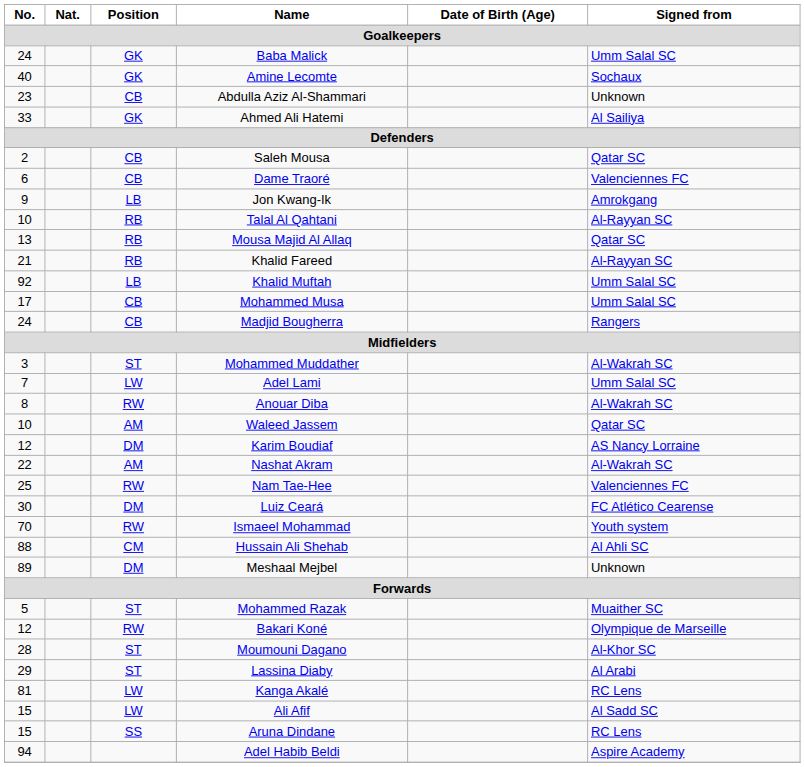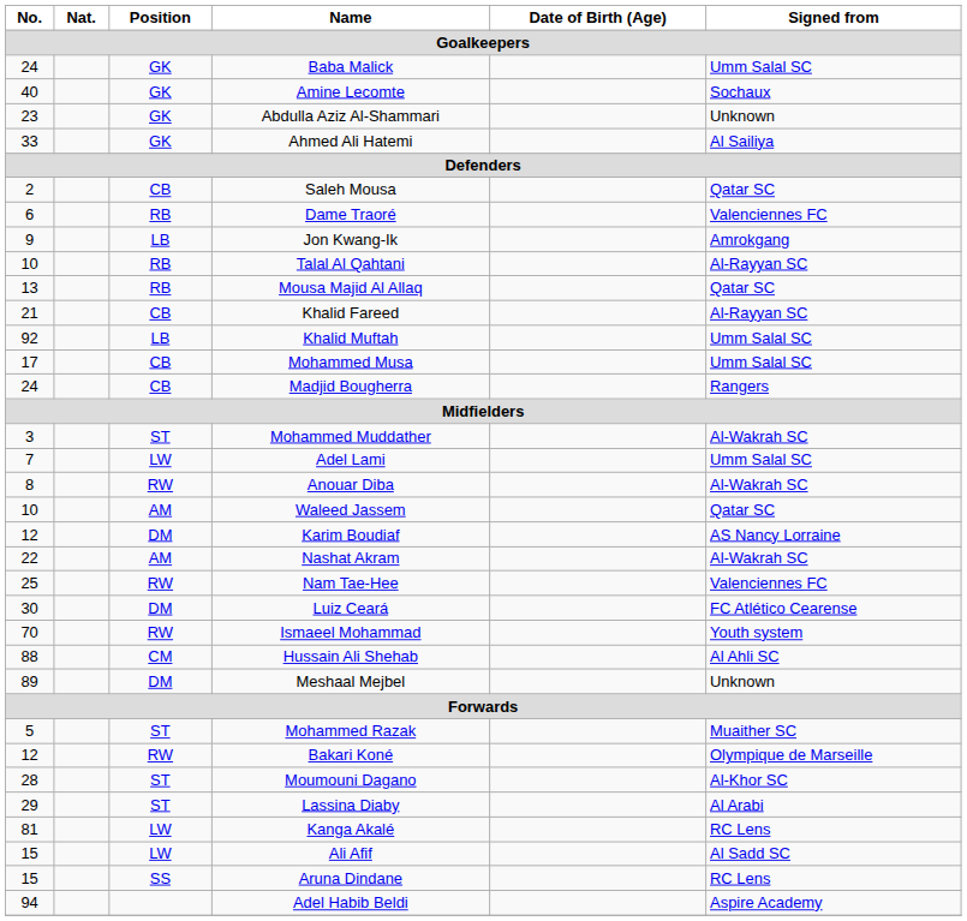 <table class="wikitable" style="text-align:center; font-size:90%; width:70%">
 <tr>
 <th style="background:white; color:black; text-align:center;">No.</th>
 <th style="background:white; color:black; text-align:center;">Nat.</th>
 <th style="background:white; color:black; text-align:center;">Position</th>
 <th style="background:white; color:black; text-align:center;">Name</th>
 <th style="background:white; color:black; text-align:center;">Date of Birth (Age)</th>
 <th style="background:white; color:black; text-align:center;">Signed from</th>
 </tr>
 <tr>
 <th colspan=10 style="background:#DCDCDC; text-align:center;">Goalkeepers</th>
 </tr>
 <tr>
 <td>24</td>
 <td></td>
 <td><a href='#'>GK</a></td>
 <td><a href='#'>Baba Malick</a></td>
 <td></td>
 <td style="text-align:left"> <a href='#'>Umm Salal SC</a></td>
 </tr>
 <tr>
 <td>40</td>
 <td></td>
 <td><a href='#'>GK</a></td>
 <td><a href='#'>Amine Lecomte</a></td>
 <td></td>
 <td style="text-align:left"> <a href='#'>Sochaux</a></td>
 </tr>
 <tr>
 <td>23</td>
 <td></td>
-<td><a href='#'>CB</a></td>
+<td><a href='#'>GK</a></td>
 <td>Abdulla Aziz Al-Shammari</td>
 <td></td>
 <td style="text-align:left"> Unknown</td>
 </tr>
 <tr>
 <td>33</td>
 <td></td>
 <td><a href='#'>GK</a></td>
 <td>Ahmed Ali Hatemi</td>
 <td></td>
 <td style="text-align:left"> <a href='#'>Al Sailiya</a></td>
 </tr>
 <tr>
 <th colspan=10 style="background:#DCDCDC; text-align:center;">Defenders</th>
 </tr>
 <tr>
 <td>2</td>
 <td></td>
 <td><a href='#'>CB</a></td>
 <td>Saleh Mousa</td>
 <td></td>
 <td style="text-align:left"> <a href='#'>Qatar SC</a></td>
 </tr>
 <tr>
 <td>6</td>
 <td></td>
-<td><a href='#'>CB</a></td>
+<td><a href='#'>RB</a></td>
 <td><a href='#'>Dame Traoré</a></td>
 <td></td>
 <td style="text-align:left"> <a href='#'>Valenciennes FC</a></td>
 </tr>
 <tr>
 <td>9</td>
 <td></td>
 <td><a href='#'>LB</a></td>
 <td>Jon Kwang-Ik</td>
 <td></td>
 <td style="text-align:left"> <a href='#'>Amrokgang</a></td>
 </tr>
 <tr>
 <td>10</td>
 <td></td>
 <td><a href='#'>RB</a></td>
 <td><a href='#'>Talal Al Qahtani</a></td>
 <td></td>
 <td style="text-align:left"> <a href='#'>Al-Rayyan SC</a></td>
 </tr>
 <tr>
 <td>13</td>
 <td></td>
 <td><a href='#'>RB</a></td>
 <td><a href='#'>Mousa Majid Al Allaq</a></td>
 <td></td>
 <td style="text-align:left"> <a href='#'>Qatar SC</a></td>
 </tr>
 <tr>
 <td>21</td>
 <td></td>
-<td><a href='#'>RB</a></td>
+<td><a href='#'>CB</a></td>
 <td>Khalid Fareed</td>
 <td></td>
 <td style="text-align:left"> <a href='#'>Al-Rayyan SC</a></td>
 </tr>
 <tr>
 <td>92</td>
 <td></td>
 <td><a href='#'>LB</a></td>
 <td><a href='#'>Khalid Muftah</a></td>
 <td></td>
 <td style="text-align:left"> <a href='#'>Umm Salal SC</a></td>
 </tr>
 <tr>
 <td>17</td>
 <td></td>
 <td><a href='#'>CB</a></td>
 <td><a href='#'>Mohammed Musa</a></td>
 <td></td>
 <td style="text-align:left"> <a href='#'>Umm Salal SC</a></td>
 </tr>
 <tr>
 <td>24</td>
 <td></td>
 <td><a href='#'>CB</a></td>
 <td><a href='#'>Madjid Bougherra</a></td>
 <td></td>
 <td style="text-align:left"> <a href='#'>Rangers</a></td>
 </tr>
 <tr>
 <th colspan=10 style="background:#DCDCDC; text-align:center;">Midfielders</th>
 </tr>
 <tr>
 <td>3</td>
 <td></td>
 <td><a href='#'>ST</a></td>
 <td><a href='#'>Mohammed Muddather</a></td>
 <td></td>
 <td style="text-align:left"> <a href='#'>Al-Wakrah SC</a></td>
 </tr>
 <tr>
 <td>7</td>
 <td></td>
 <td><a href='#'>LW</a></td>
 <td><a href='#'>Adel Lami</a></td>
 <td></td>
 <td style="text-align:left"> <a href='#'>Umm Salal SC</a></td>
 </tr>
 <tr>
 <td>8</td>
 <td></td>
 <td><a href='#'>RW</a></td>
 <td><a href='#'>Anouar Diba</a></td>
 <td></td>
 <td style="text-align:left"> <a href='#'>Al-Wakrah SC</a></td>
 </tr>
 <tr>
 <td>10</td>
 <td></td>
 <td><a href='#'>AM</a></td>
 <td><a href='#'>Waleed Jassem</a></td>
 <td></td>
 <td style="text-align:left"> <a href='#'>Qatar SC</a></td>
 </tr>
 <tr>
 <td>12</td>
 <td></td>
 <td><a href='#'>DM</a></td>
 <td><a href='#'>Karim Boudiaf</a></td>
 <td></td>
 <td style="text-align:left"> <a href='#'>AS Nancy Lorraine</a></td>
 </tr>
 <tr>
 <td>22</td>
 <td></td>
 <td><a href='#'>AM</a></td>
 <td><a href='#'>Nashat Akram</a></td>
 <td></td>
 <td style="text-align:left"> <a href='#'>Al-Wakrah SC</a></td>
 </tr>
 <tr>
 <td>25</td>
 <td></td>
 <td><a href='#'>RW</a></td>
 <td><a href='#'>Nam Tae-Hee</a></td>
 <td></td>
 <td style="text-align:left"> <a href='#'>Valenciennes FC</a></td>
 </tr>
 <tr>
 <td>30</td>
 <td></td>
 <td><a href='#'>DM</a></td>
 <td><a href='#'>Luiz Ceará</a></td>
 <td></td>
 <td style="text-align:left"> <a href='#'>FC Atlético Cearense</a></td>
 </tr>
 <tr>
 <td>70</td>
 <td></td>
 <td><a href='#'>RW</a></td>
 <td><a href='#'>Ismaeel Mohammad</a></td>
 <td></td>
 <td style="text-align:left"> <a href='#'>Youth system</a></td>
 </tr>
 <tr>
 <td>88</td>
 <td></td>
 <td><a href='#'>CM</a></td>
 <td><a href='#'>Hussain Ali Shehab</a></td>
 <td></td>
 <td style="text-align:left"> <a href='#'>Al Ahli SC</a></td>
 </tr>
 <tr>
 <td>89</td>
 <td></td>
 <td><a href='#'>DM</a></td>
 <td>Meshaal Mejbel</td>
 <td></td>
 <td style="text-align:left"> Unknown</td>
 </tr>
 <tr>
 <th colspan=10 style="background:#DCDCDC; text-align:center;">Forwards</th>
 </tr>
 <tr>
 <td>5</td>
 <td></td>
 <td><a href='#'>ST</a></td>
 <td><a href='#'>Mohammed Razak</a></td>
 <td></td>
 <td style="text-align:left"> <a href='#'>Muaither SC</a></td>
 </tr>
 <tr>
 <td>12</td>
 <td></td>
 <td><a href='#'>RW</a></td>
 <td><a href='#'>Bakari Koné</a></td>
 <td></td>
 <td style="text-align:left"> <a href='#'>Olympique de Marseille</a></td>
 </tr>
 <tr>
 <td>28</td>
 <td></td>
 <td><a href='#'>ST</a></td>
 <td><a href='#'>Moumouni Dagano</a></td>
 <td></td>
 <td style="text-align:left"> <a href='#'>Al-Khor SC</a></td>
 </tr>
 <tr>
 <td>29</td>
 <td></td>
 <td><a href='#'>ST</a></td>
 <td><a href='#'>Lassina Diaby</a></td>
 <td></td>
 <td style="text-align:left"> <a href='#'>Al Arabi</a></td>
 </tr>
 <tr>
 <td>81</td>
 <td></td>
 <td><a href='#'>LW</a></td>
 <td><a href='#'>Kanga Akalé</a></td>
 <td></td>
 <td style="text-align:left"> <a href='#'>RC Lens</a></td>
 </tr>
 <tr>
 <td>15</td>
 <td></td>
 <td><a href='#'>LW</a></td>
 <td><a href='#'>Ali Afif</a></td>
 <td></td>
 <td style="text-align:left"> <a href='#'>Al Sadd SC</a></td>
 </tr>
 <tr>
 <td>15</td>
 <td></td>
 <td><a href='#'>SS</a></td>
 <td><a href='#'>Aruna Dindane</a></td>
 <td></td>
 <td style="text-align:left"> <a href='#'>RC Lens</a></td>
 </tr>
 <tr>
 <td>94</td>
 <td></td>
 <td></td>
 <td><a href='#'>Adel Habib Beldi</a></td>
 <td></td>
 <td style="text-align:left"> <a href='#'>Aspire Academy</a></td>
 </tr>
 <tr>
 </tr>
 </table>
